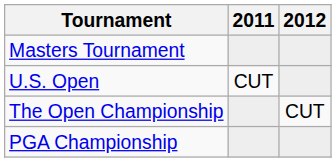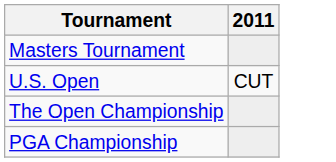 <table class="wikitable" style="font-size:95%;text-align:center;">
 <tr>
 <th>Tournament</th>
 <th>2011</th>
-<th>2012</th>
 </tr>
 <tr>
 <td align=left><a href='#'>Masters Tournament</a></td>
-<td style="background:#eeeeee;"></td>
 <td style="background:#eeeeee;"></td>
 </tr>
 <tr>
 <td align=left><a href='#'>U.S. Open</a></td>
 <td>CUT</td>
-<td style="background:#eeeeee;"></td>
 </tr>
 <tr>
 <td align=left><a href='#'>The Open Championship</a></td>
 <td style="background:#eeeeee;"></td>
-<td>CUT</td>
 </tr>
 <tr>
 <td align=left><a href='#'>PGA Championship</a></td>
 <td style="background:#eeeeee;"></td>
-<td style="background:#eeeeee;"></td>
 </tr>
 </table>
